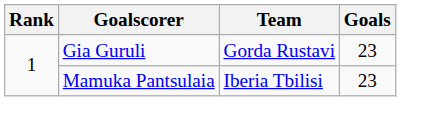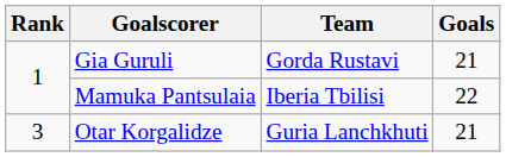 <table class="wikitable">
 <tr>
 <th>Rank</th>
 <th>Goalscorer</th>
 <th>Team</th>
 <th>Goals</th>
 </tr>
 <tr>
 <td rowspan=2 align="center">1</td>
 <td> <a href='#'>Gia Guruli</a></td>
 <td><a href='#'>Gorda Rustavi</a></td>
-<td align="center">23</td>
+<td align="center">21</td>
 </tr>
 <tr>
 <td> <a href='#'>Mamuka Pantsulaia</a></td>
 <td><a href='#'>Iberia Tbilisi</a></td>
-<td align="center">23</td>
+<td align="center">22</td>
+</tr>
+<tr>
+<td align="center">3</td>
+<td> <a href='#'>Otar Korgalidze</a></td>
+<td><a href='#'>Guria Lanchkhuti</a></td>
+<td align="center">21</td>
 </tr>
 </table>
